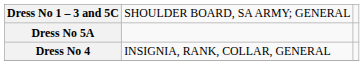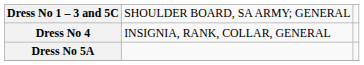 <table class=wikitable style="text-align: left;">
 <tr>
 <th>Dress No 1 – 3 and 5C</th>
 <td>SHOULDER BOARD, SA ARMY; GENERAL</td>
-<td></td>
-</tr>
-<tr>
-<th>Dress No 5A</th>
-<td></td>
 <td></td>
 </tr>
 <tr>
 <th>Dress No 4</th>
 <td>INSIGNIA, RANK, COLLAR, GENERAL</td>
 <td> </td>
 </tr>
 <tr>
+<th>Dress No 5A</th>
+<td></td>
+<td></td>
+</tr>
+<tr>
 </tr>
 </table>
